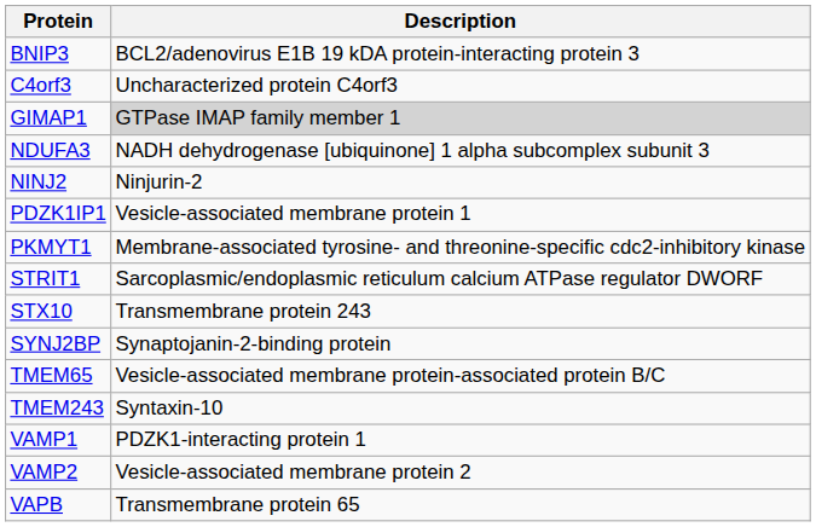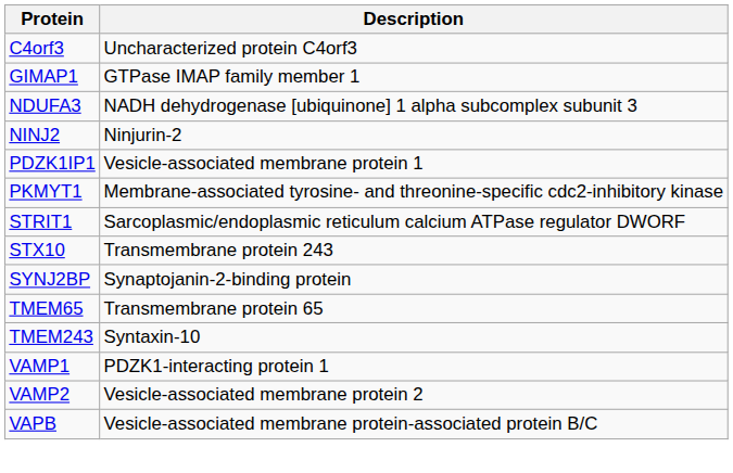 <table class="wikitable">
 <tr>
 <th>Protein</th>
 <th>Description</th>
-</tr>
-<tr>
-<td><a href='#'>BNIP3</a></td>
-<td>BCL2/adenovirus E1B 19 kDA protein-interacting protein 3</td>
 </tr>
 <tr>
 <td><a href='#'>C4orf3</a></td>
 <td>Uncharacterized protein C4orf3</td>
 </tr>
 <tr>
 <td><a href='#'>GIMAP1</a></td>
-<td style="background: lightgrey;">GTPase IMAP family member 1</td>
+<td>GTPase IMAP family member 1</td>
 </tr>
 <tr>
 <td><a href='#'>NDUFA3</a></td>
 <td>NADH dehydrogenase [ubiquinone] 1 alpha subcomplex subunit 3</td>
 </tr>
 <tr>
 <td><a href='#'>NINJ2</a></td>
 <td>Ninjurin-2</td>
 </tr>
 <tr>
 <td><a href='#'>PDZK1IP1</a></td>
 <td>Vesicle-associated membrane protein 1</td>
 </tr>
 <tr>
 <td><a href='#'>PKMYT1</a></td>
 <td>Membrane-associated tyrosine- and threonine-specific cdc2-inhibitory kinase</td>
 </tr>
 <tr>
 <td><a href='#'>STRIT1</a></td>
 <td>Sarcoplasmic/endoplasmic reticulum calcium ATPase regulator DWORF</td>
 </tr>
 <tr>
 <td><a href='#'>STX10</a></td>
 <td>Transmembrane protein 243</td>
 </tr>
 <tr>
 <td><a href='#'>SYNJ2BP</a></td>
 <td>Synaptojanin-2-binding protein</td>
 </tr>
 <tr>
 <td><a href='#'>TMEM65</a></td>
-<td>Vesicle-associated membrane protein-associated protein B/C</td>
+<td>Transmembrane protein 65</td>
 </tr>
 <tr>
 <td><a href='#'>TMEM243</a></td>
 <td>Syntaxin-10</td>
 </tr>
 <tr>
 <td><a href='#'>VAMP1</a></td>
 <td>PDZK1-interacting protein 1</td>
 </tr>
 <tr>
 <td><a href='#'>VAMP2</a></td>
 <td>Vesicle-associated membrane protein 2</td>
 </tr>
 <tr>
 <td><a href='#'>VAPB</a></td>
-<td>Transmembrane protein 65</td>
+<td>Vesicle-associated membrane protein-associated protein B/C</td>
 </tr>
 </table>
